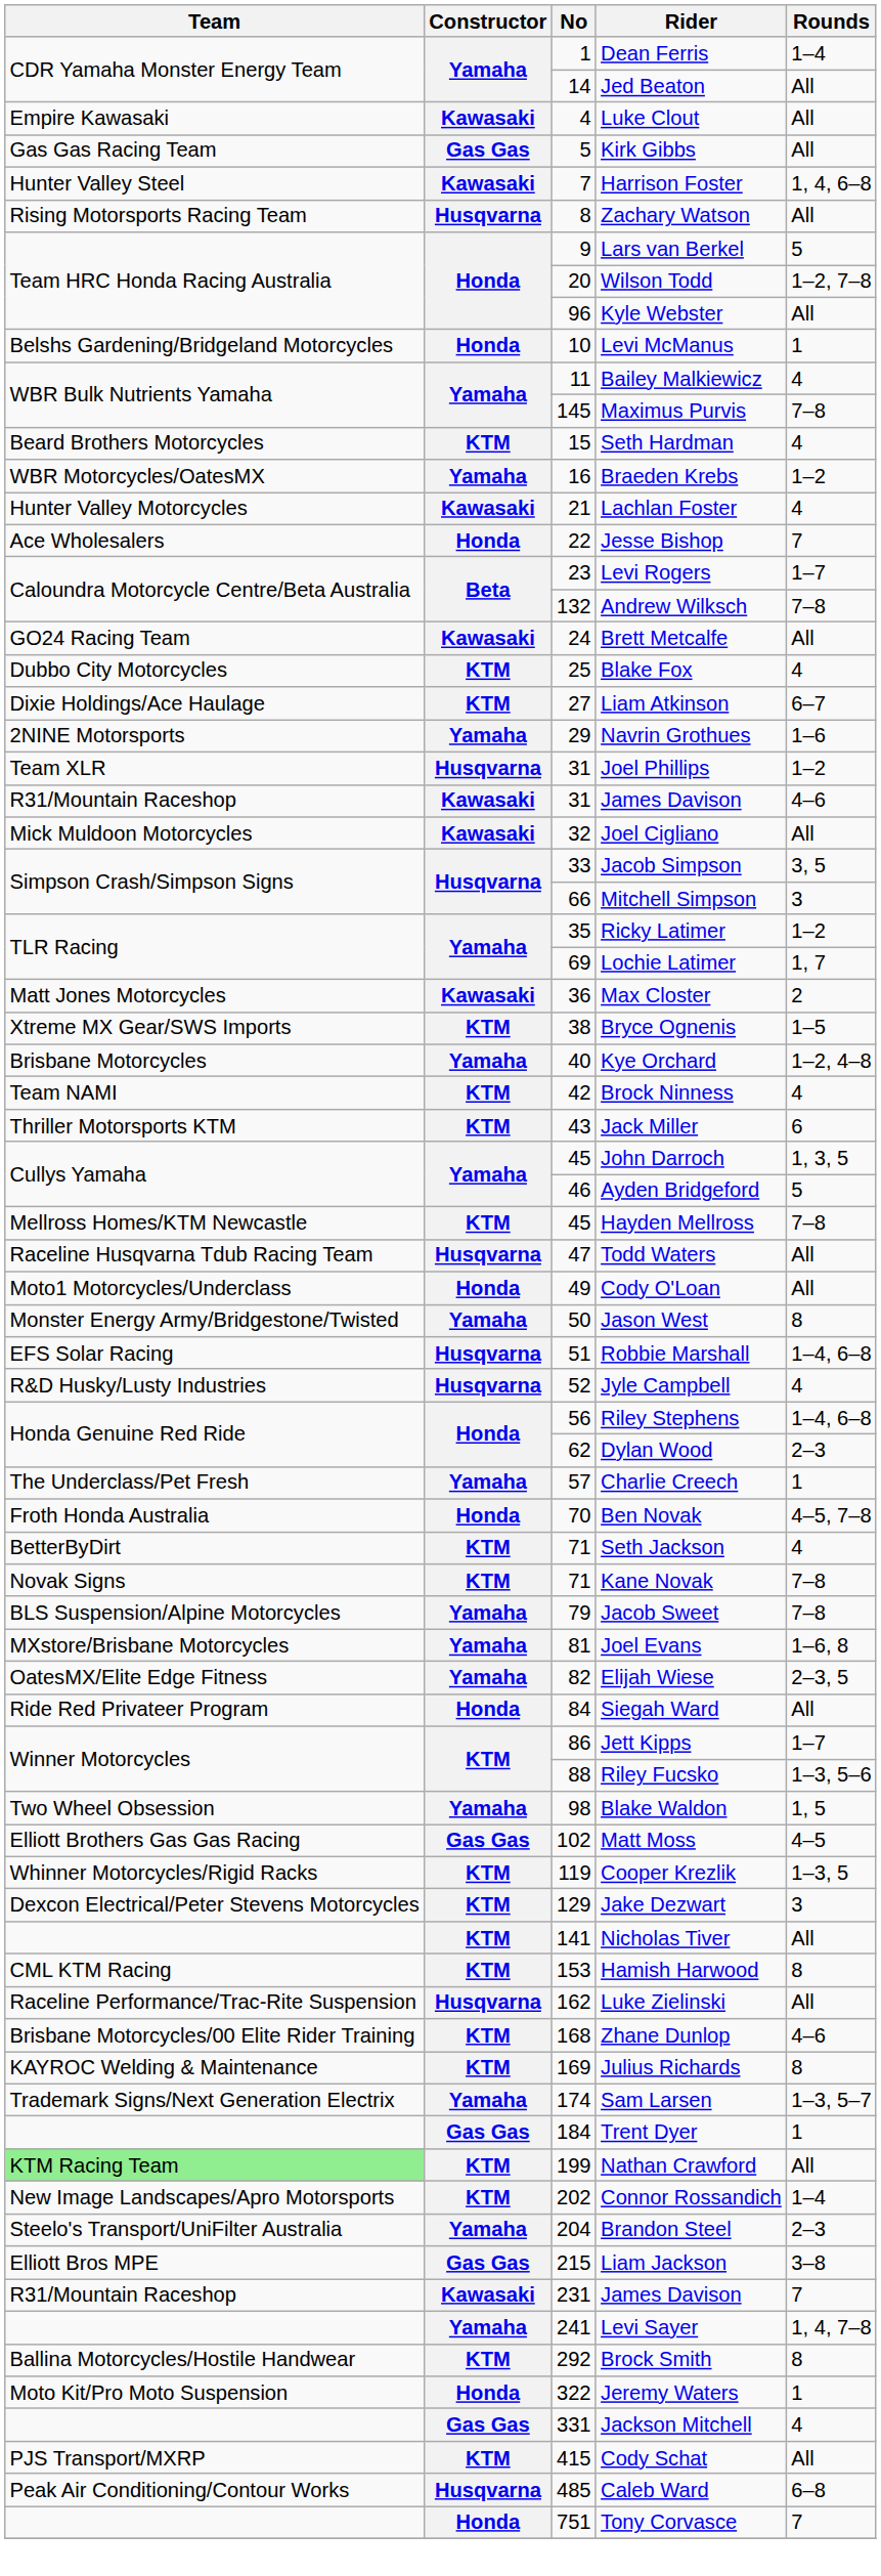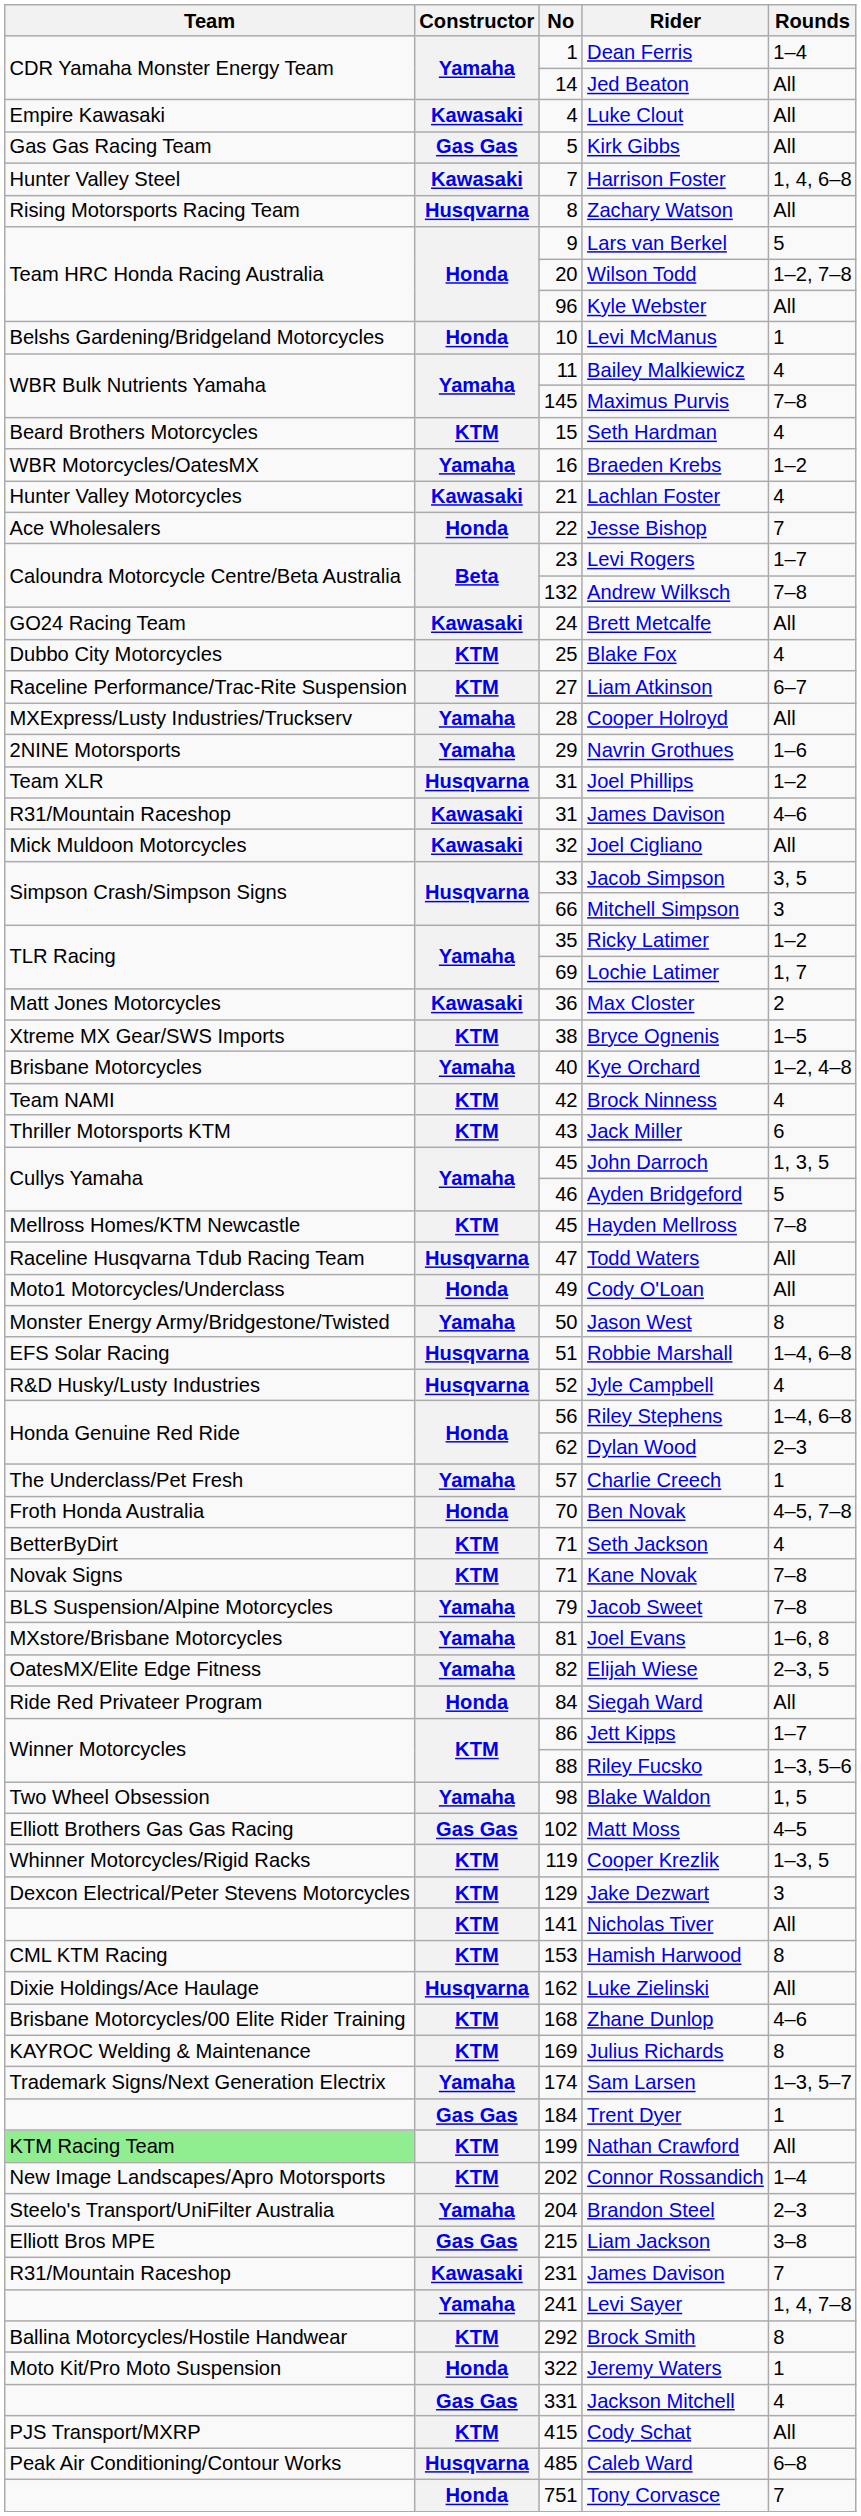 <table class="wikitable" style="font-size: 85%;">
 <tr>
 <th>Team</th>
 <th>Constructor</th>
 <th>No</th>
 <th>Rider</th>
 <th>Rounds</th>
 </tr>
 <tr>
 <td rowspan=2>CDR Yamaha Monster Energy Team</td>
 <th rowspan=2><a href='#'>Yamaha</a></th>
 <td align="right">1</td>
 <td> <a href='#'>Dean Ferris</a></td>
 <td>1–4</td>
 </tr>
 <tr>
 <td align="right">14</td>
 <td> <a href='#'>Jed Beaton</a></td>
 <td>All</td>
 </tr>
 <tr>
 <td>Empire Kawasaki</td>
 <th><a href='#'>Kawasaki</a></th>
 <td align="right">4</td>
 <td> <a href='#'>Luke Clout</a></td>
 <td>All</td>
 </tr>
 <tr>
 <td>Gas Gas Racing Team</td>
 <th><a href='#'>Gas Gas</a></th>
 <td align="right">5</td>
 <td> <a href='#'>Kirk Gibbs</a></td>
 <td>All</td>
 </tr>
 <tr>
 <td>Hunter Valley Steel</td>
 <th><a href='#'>Kawasaki</a></th>
 <td align="right">7</td>
 <td> <a href='#'>Harrison Foster</a></td>
 <td>1, 4, 6–8</td>
 </tr>
 <tr>
 <td>Rising Motorsports Racing Team</td>
 <th><a href='#'>Husqvarna</a></th>
 <td align="right">8</td>
 <td> <a href='#'>Zachary Watson</a></td>
 <td>All</td>
 </tr>
 <tr>
 <td rowspan=3>Team HRC Honda Racing Australia</td>
 <th rowspan=3><a href='#'>Honda</a></th>
 <td align="right">9</td>
 <td> <a href='#'>Lars van Berkel</a></td>
 <td>5</td>
 </tr>
 <tr>
 <td align="right">20</td>
 <td> <a href='#'>Wilson Todd</a></td>
 <td>1–2, 7–8</td>
 </tr>
 <tr>
 <td align="right">96</td>
 <td> <a href='#'>Kyle Webster</a></td>
 <td>All</td>
 </tr>
 <tr>
 <td>Belshs Gardening/Bridgeland Motorcycles</td>
 <th><a href='#'>Honda</a></th>
 <td align="right">10</td>
 <td> <a href='#'>Levi McManus</a></td>
 <td>1</td>
 </tr>
 <tr>
 <td rowspan=2>WBR Bulk Nutrients Yamaha</td>
 <th rowspan=2><a href='#'>Yamaha</a></th>
 <td align="right">11</td>
 <td> <a href='#'>Bailey Malkiewicz</a></td>
 <td>4</td>
 </tr>
 <tr>
 <td align="right">145</td>
 <td> <a href='#'>Maximus Purvis</a></td>
 <td>7–8</td>
 </tr>
 <tr>
 <td>Beard Brothers Motorcycles</td>
 <th><a href='#'>KTM</a></th>
 <td align="right">15</td>
 <td> <a href='#'>Seth Hardman</a></td>
 <td>4</td>
 </tr>
 <tr>
 <td>WBR Motorcycles/OatesMX</td>
 <th><a href='#'>Yamaha</a></th>
 <td align="right">16</td>
 <td> <a href='#'>Braeden Krebs</a></td>
 <td>1–2</td>
 </tr>
 <tr>
 <td>Hunter Valley Motorcycles</td>
 <th><a href='#'>Kawasaki</a></th>
 <td align="right">21</td>
 <td> <a href='#'>Lachlan Foster</a></td>
 <td>4</td>
 </tr>
 <tr>
 <td>Ace Wholesalers</td>
 <th><a href='#'>Honda</a></th>
 <td align="right">22</td>
 <td> <a href='#'>Jesse Bishop</a></td>
 <td>7</td>
 </tr>
 <tr>
 <td rowspan=2>Caloundra Motorcycle Centre/Beta Australia</td>
 <th rowspan=2><a href='#'>Beta</a></th>
 <td align="right">23</td>
 <td> <a href='#'>Levi Rogers</a></td>
 <td>1–7</td>
 </tr>
 <tr>
 <td align="right">132</td>
 <td> <a href='#'>Andrew Wilksch</a></td>
 <td>7–8</td>
 </tr>
 <tr>
 <td>GO24 Racing Team</td>
 <th><a href='#'>Kawasaki</a></th>
 <td align="right">24</td>
 <td> <a href='#'>Brett Metcalfe</a></td>
 <td>All</td>
 </tr>
 <tr>
 <td>Dubbo City Motorcycles</td>
 <th><a href='#'>KTM</a></th>
 <td align="right">25</td>
 <td> <a href='#'>Blake Fox</a></td>
 <td>4</td>
 </tr>
 <tr>
-<td>Dixie Holdings/Ace Haulage</td>
+<td>Raceline Performance/Trac-Rite Suspension</td>
 <th><a href='#'>KTM</a></th>
 <td align="right">27</td>
 <td> <a href='#'>Liam Atkinson</a></td>
 <td>6–7</td>
+</tr>
+<tr>
+<td>MXExpress/Lusty Industries/Truckserv</td>
+<th><a href='#'>Yamaha</a></th>
+<td align="right">28</td>
+<td> <a href='#'>Cooper Holroyd</a></td>
+<td>All</td>
 </tr>
 <tr>
 <td>2NINE Motorsports</td>
 <th><a href='#'>Yamaha</a></th>
 <td align="right">29</td>
 <td> <a href='#'>Navrin Grothues</a></td>
 <td>1–6</td>
 </tr>
 <tr>
 <td>Team XLR</td>
 <th><a href='#'>Husqvarna</a></th>
 <td align="right">31</td>
 <td> <a href='#'>Joel Phillips</a></td>
 <td>1–2</td>
 </tr>
 <tr>
 <td>R31/Mountain Raceshop</td>
 <th><a href='#'>Kawasaki</a></th>
 <td align="right">31</td>
 <td> <a href='#'>James Davison</a></td>
 <td>4–6</td>
 </tr>
 <tr>
 <td>Mick Muldoon Motorcycles</td>
 <th><a href='#'>Kawasaki</a></th>
 <td align="right">32</td>
 <td> <a href='#'>Joel Cigliano</a></td>
 <td>All</td>
 </tr>
 <tr>
 <td rowspan=2>Simpson Crash/Simpson Signs</td>
 <th rowspan=2><a href='#'>Husqvarna</a></th>
 <td align="right">33</td>
 <td> <a href='#'>Jacob Simpson</a></td>
 <td>3, 5</td>
 </tr>
 <tr>
 <td align="right">66</td>
 <td> <a href='#'>Mitchell Simpson</a></td>
 <td>3</td>
 </tr>
 <tr>
 <td rowspan=2>TLR Racing</td>
 <th rowspan=2><a href='#'>Yamaha</a></th>
 <td align="right">35</td>
 <td> <a href='#'>Ricky Latimer</a></td>
 <td>1–2</td>
 </tr>
 <tr>
 <td align="right">69</td>
 <td> <a href='#'>Lochie Latimer</a></td>
 <td>1, 7</td>
 </tr>
 <tr>
 <td>Matt Jones Motorcycles</td>
 <th><a href='#'>Kawasaki</a></th>
 <td align="right">36</td>
 <td> <a href='#'>Max Closter</a></td>
 <td>2</td>
 </tr>
 <tr>
 <td>Xtreme MX Gear/SWS Imports</td>
 <th><a href='#'>KTM</a></th>
 <td align="right">38</td>
 <td> <a href='#'>Bryce Ognenis</a></td>
 <td>1–5</td>
 </tr>
 <tr>
 <td>Brisbane Motorcycles</td>
 <th><a href='#'>Yamaha</a></th>
 <td align="right">40</td>
 <td> <a href='#'>Kye Orchard</a></td>
 <td>1–2, 4–8</td>
 </tr>
 <tr>
 <td>Team NAMI</td>
 <th><a href='#'>KTM</a></th>
 <td align="right">42</td>
 <td> <a href='#'>Brock Ninness</a></td>
 <td>4</td>
 </tr>
 <tr>
 <td>Thriller Motorsports KTM</td>
 <th><a href='#'>KTM</a></th>
 <td align="right">43</td>
 <td> <a href='#'>Jack Miller</a></td>
 <td>6</td>
 </tr>
 <tr>
 <td rowspan=2>Cullys Yamaha</td>
 <th rowspan=2><a href='#'>Yamaha</a></th>
 <td align="right">45</td>
 <td> <a href='#'>John Darroch</a></td>
 <td>1, 3, 5</td>
 </tr>
 <tr>
 <td align="right">46</td>
 <td> <a href='#'>Ayden Bridgeford</a></td>
 <td>5</td>
 </tr>
 <tr>
 <td>Mellross Homes/KTM Newcastle</td>
 <th><a href='#'>KTM</a></th>
 <td align="right">45</td>
 <td> <a href='#'>Hayden Mellross</a></td>
 <td>7–8</td>
 </tr>
 <tr>
 <td>Raceline Husqvarna Tdub Racing Team</td>
 <th><a href='#'>Husqvarna</a></th>
 <td align="right">47</td>
 <td> <a href='#'>Todd Waters</a></td>
 <td>All</td>
 </tr>
 <tr>
 <td>Moto1 Motorcycles/Underclass</td>
 <th><a href='#'>Honda</a></th>
 <td align="right">49</td>
 <td> <a href='#'>Cody O'Loan</a></td>
 <td>All</td>
 </tr>
 <tr>
 <td>Monster Energy Army/Bridgestone/Twisted</td>
 <th><a href='#'>Yamaha</a></th>
 <td align="right">50</td>
 <td> <a href='#'>Jason West</a></td>
 <td>8</td>
 </tr>
 <tr>
 <td>EFS Solar Racing</td>
 <th><a href='#'>Husqvarna</a></th>
 <td align="right">51</td>
 <td> <a href='#'>Robbie Marshall</a></td>
 <td>1–4, 6–8</td>
 </tr>
 <tr>
 <td>R&D Husky/Lusty Industries</td>
 <th><a href='#'>Husqvarna</a></th>
 <td align="right">52</td>
 <td> <a href='#'>Jyle Campbell</a></td>
 <td>4</td>
 </tr>
 <tr>
 <td rowspan=2>Honda Genuine Red Ride</td>
 <th rowspan=2><a href='#'>Honda</a></th>
 <td align="right">56</td>
 <td> <a href='#'>Riley Stephens</a></td>
 <td>1–4, 6–8</td>
 </tr>
 <tr>
 <td align="right">62</td>
 <td> <a href='#'>Dylan Wood</a></td>
 <td>2–3</td>
 </tr>
 <tr>
 <td>The Underclass/Pet Fresh</td>
 <th><a href='#'>Yamaha</a></th>
 <td align="right">57</td>
 <td> <a href='#'>Charlie Creech</a></td>
 <td>1</td>
 </tr>
 <tr>
 <td>Froth Honda Australia</td>
 <th><a href='#'>Honda</a></th>
 <td align="right">70</td>
 <td> <a href='#'>Ben Novak</a></td>
 <td>4–5, 7–8</td>
 </tr>
 <tr>
 <td>BetterByDirt</td>
 <th><a href='#'>KTM</a></th>
 <td align="right">71</td>
 <td> <a href='#'>Seth Jackson</a></td>
 <td>4</td>
 </tr>
 <tr>
 <td>Novak Signs</td>
 <th><a href='#'>KTM</a></th>
 <td align="right">71</td>
 <td> <a href='#'>Kane Novak</a></td>
 <td>7–8</td>
 </tr>
 <tr>
 <td>BLS Suspension/Alpine Motorcycles</td>
 <th><a href='#'>Yamaha</a></th>
 <td align="right">79</td>
 <td> <a href='#'>Jacob Sweet</a></td>
 <td>7–8</td>
 </tr>
 <tr>
 <td>MXstore/Brisbane Motorcycles</td>
 <th><a href='#'>Yamaha</a></th>
 <td align="right">81</td>
 <td> <a href='#'>Joel Evans</a></td>
 <td>1–6, 8</td>
 </tr>
 <tr>
 <td>OatesMX/Elite Edge Fitness</td>
 <th><a href='#'>Yamaha</a></th>
 <td align="right">82</td>
 <td> <a href='#'>Elijah Wiese</a></td>
 <td>2–3, 5</td>
 </tr>
 <tr>
 <td>Ride Red Privateer Program</td>
 <th><a href='#'>Honda</a></th>
 <td align="right">84</td>
 <td> <a href='#'>Siegah Ward</a></td>
 <td>All</td>
 </tr>
 <tr>
 <td rowspan=2>Winner Motorcycles</td>
 <th rowspan=2><a href='#'>KTM</a></th>
 <td align="right">86</td>
 <td> <a href='#'>Jett Kipps</a></td>
 <td>1–7</td>
 </tr>
 <tr>
 <td align="right">88</td>
 <td> <a href='#'>Riley Fucsko</a></td>
 <td>1–3, 5–6</td>
 </tr>
 <tr>
 <td>Two Wheel Obsession</td>
 <th><a href='#'>Yamaha</a></th>
 <td align="right">98</td>
 <td> <a href='#'>Blake Waldon</a></td>
 <td>1, 5</td>
 </tr>
 <tr>
 <td>Elliott Brothers Gas Gas Racing</td>
 <th><a href='#'>Gas Gas</a></th>
 <td align="right">102</td>
 <td> <a href='#'>Matt Moss</a></td>
 <td>4–5</td>
 </tr>
 <tr>
 <td>Whinner Motorcycles/Rigid Racks</td>
 <th><a href='#'>KTM</a></th>
 <td align="right">119</td>
 <td> <a href='#'>Cooper Krezlik</a></td>
 <td>1–3, 5</td>
 </tr>
 <tr>
 <td>Dexcon Electrical/Peter Stevens Motorcycles</td>
 <th><a href='#'>KTM</a></th>
 <td align="right">129</td>
 <td> <a href='#'>Jake Dezwart</a></td>
 <td>3</td>
 </tr>
 <tr>
 <td></td>
 <th><a href='#'>KTM</a></th>
 <td align="right">141</td>
 <td> <a href='#'>Nicholas Tiver</a></td>
 <td>All</td>
 </tr>
 <tr>
 <td>CML KTM Racing</td>
 <th><a href='#'>KTM</a></th>
 <td align="right">153</td>
 <td> <a href='#'>Hamish Harwood</a></td>
 <td>8</td>
 </tr>
 <tr>
-<td>Raceline Performance/Trac-Rite Suspension</td>
+<td>Dixie Holdings/Ace Haulage</td>
 <th><a href='#'>Husqvarna</a></th>
 <td align="right">162</td>
 <td> <a href='#'>Luke Zielinski</a></td>
 <td>All</td>
 </tr>
 <tr>
 <td>Brisbane Motorcycles/00 Elite Rider Training</td>
 <th><a href='#'>KTM</a></th>
 <td align="right">168</td>
 <td> <a href='#'>Zhane Dunlop</a></td>
 <td>4–6</td>
 </tr>
 <tr>
 <td>KAYROC Welding & Maintenance</td>
 <th><a href='#'>KTM</a></th>
 <td align="right">169</td>
 <td> <a href='#'>Julius Richards</a></td>
 <td>8</td>
 </tr>
 <tr>
 <td>Trademark Signs/Next Generation Electrix</td>
 <th><a href='#'>Yamaha</a></th>
 <td align="right">174</td>
 <td> <a href='#'>Sam Larsen</a></td>
 <td>1–3, 5–7</td>
 </tr>
 <tr>
 <td></td>
 <th><a href='#'>Gas Gas</a></th>
 <td align="right">184</td>
 <td> <a href='#'>Trent Dyer</a></td>
 <td>1</td>
 </tr>
 <tr>
 <td style="background: lightgreen;">KTM Racing Team</td>
 <th><a href='#'>KTM</a></th>
 <td align="right">199</td>
 <td> <a href='#'>Nathan Crawford</a></td>
 <td>All</td>
 </tr>
 <tr>
 <td>New Image Landscapes/Apro Motorsports</td>
 <th><a href='#'>KTM</a></th>
 <td align="right">202</td>
 <td> <a href='#'>Connor Rossandich</a></td>
 <td>1–4</td>
 </tr>
 <tr>
 <td>Steelo's Transport/UniFilter Australia</td>
 <th><a href='#'>Yamaha</a></th>
 <td align="right">204</td>
 <td> <a href='#'>Brandon Steel</a></td>
 <td>2–3</td>
 </tr>
 <tr>
 <td>Elliott Bros MPE</td>
 <th><a href='#'>Gas Gas</a></th>
 <td align="right">215</td>
 <td> <a href='#'>Liam Jackson</a></td>
 <td>3–8</td>
 </tr>
 <tr>
 <td>R31/Mountain Raceshop</td>
 <th><a href='#'>Kawasaki</a></th>
 <td align="right">231</td>
 <td> <a href='#'>James Davison</a></td>
 <td>7</td>
 </tr>
 <tr>
 <td></td>
 <th><a href='#'>Yamaha</a></th>
 <td align="right">241</td>
 <td> <a href='#'>Levi Sayer</a></td>
 <td>1, 4, 7–8</td>
 </tr>
 <tr>
 <td>Ballina Motorcycles/Hostile Handwear</td>
 <th><a href='#'>KTM</a></th>
 <td align="right">292</td>
 <td> <a href='#'>Brock Smith</a></td>
 <td>8</td>
 </tr>
 <tr>
 <td>Moto Kit/Pro Moto Suspension</td>
 <th><a href='#'>Honda</a></th>
 <td align="right">322</td>
 <td> <a href='#'>Jeremy Waters</a></td>
 <td>1</td>
 </tr>
 <tr>
 <td></td>
 <th><a href='#'>Gas Gas</a></th>
 <td align="right">331</td>
 <td> <a href='#'>Jackson Mitchell</a></td>
 <td>4</td>
 </tr>
 <tr>
 <td>PJS Transport/MXRP</td>
 <th><a href='#'>KTM</a></th>
 <td align="right">415</td>
 <td> <a href='#'>Cody Schat</a></td>
 <td>All</td>
 </tr>
 <tr>
 <td>Peak Air Conditioning/Contour Works</td>
 <th><a href='#'>Husqvarna</a></th>
 <td align="right">485</td>
 <td> <a href='#'>Caleb Ward</a></td>
 <td>6–8</td>
 </tr>
 <tr>
 <td></td>
 <th><a href='#'>Honda</a></th>
 <td align="right">751</td>
 <td> <a href='#'>Tony Corvasce</a></td>
 <td>7</td>
 </tr>
 <tr>
 </tr>
 </table>
